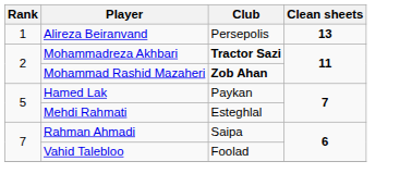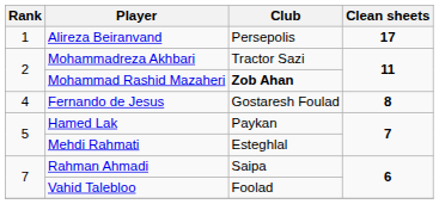 <table class="wikitable">
 <tr>
 <th>Rank</th>
 <th>Player</th>
 <th>Club</th>
 <th>Clean sheets</th>
 </tr>
 <tr>
 <td align="center">1</td>
 <td> <a href='#'>Alireza Beiranvand</a></td>
 <td>Persepolis</td>
-<td align="center"><strong>13</strong></td>
+<td align="center"><strong>17</strong></td>
 </tr>
 <tr>
 <td rowspan=2 align="center">2</td>
 <td> <a href='#'>Mohammadreza Akhbari</a></td>
-<td><strong>Tractor Sazi</strong></td>
+<td>Tractor Sazi</td>
 <td rowspan=2 align="center"><strong>11</strong></td>
 </tr>
 <tr>
 <td> <a href='#'>Mohammad Rashid Mazaheri</a></td>
 <td><strong>Zob Ahan</strong></td>
+</tr>
+<tr>
+<td align="center">4</td>
+<td> <a href='#'>Fernando de Jesus</a></td>
+<td>Gostaresh Foulad</td>
+<td align="center"><strong>8</strong></td>
 </tr>
 <tr>
 <td rowspan=2 align="center">5</td>
 <td> <a href='#'>Hamed Lak</a></td>
 <td>Paykan</td>
 <td rowspan=2 align="center"><strong>7</strong></td>
 </tr>
 <tr>
 <td> <a href='#'>Mehdi Rahmati</a></td>
 <td>Esteghlal</td>
 </tr>
 <tr>
 <td rowspan=2 align="center">7</td>
 <td> <a href='#'>Rahman Ahmadi</a></td>
 <td>Saipa</td>
 <td rowspan=2 align="center"><strong>6</strong></td>
 </tr>
 <tr>
 <td> <a href='#'>Vahid Talebloo</a></td>
 <td>Foolad</td>
 </tr>
 <tr>
 </tr>
 </table>
